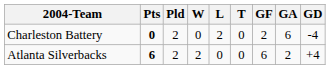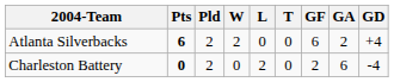 <table class="wikitable" style="text-align: center;">
 <tr>
 <th width="165">2004-Team</th>
 <th width="20">Pts</th>
 <th width="20">Pld</th>
 <th width="20">W</th>
 <th width="20">L</th>
 <th width="20">T</th>
 <th width="20">GF</th>
 <th width="20">GA</th>
 <th width="20">GD</th>
 </tr>
 <tr>
+<td style="text-align:left;">Atlanta Silverbacks</td>
+<td><strong>6</strong></td>
+<td>2</td>
+<td>2</td>
+<td>0</td>
+<td>0</td>
+<td>6</td>
+<td>2</td>
+<td>+4</td>
+</tr>
+<tr>
 <td style="text-align:left;">Charleston Battery</td>
 <td><strong>0</strong></td>
 <td>2</td>
 <td>0</td>
 <td>2</td>
 <td>0</td>
 <td>2</td>
 <td>6</td>
 <td>-4</td>
 </tr>
-<tr>
-<td style="text-align:left;">Atlanta Silverbacks</td>
-<td><strong>6</strong></td>
-<td>2</td>
-<td>2</td>
-<td>0</td>
-<td>0</td>
-<td>6</td>
-<td>2</td>
-<td>+4</td>
-</tr>
 </table>
